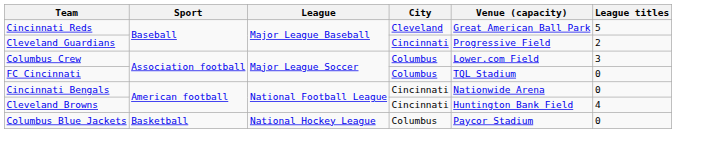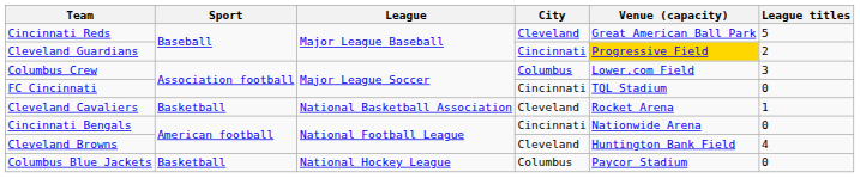 <table class="wikitable">
 <tr>
 <th>Team</th>
 <th>Sport</th>
 <th>League</th>
 <th>City</th>
 <th>Venue (capacity)</th>
 <th>League titles</th>
 </tr>
 <tr>
 <td><a href='#'>Cincinnati Reds</a></td>
 <td rowspan="2"><a href='#'>Baseball</a></td>
 <td rowspan="2"><a href='#'>Major League Baseball</a></td>
 <td><a href='#'>Cleveland</a></td>
 <td><a href='#'>Great American Ball Park</a></td>
 <td>5</td>
 </tr>
 <tr>
 <td><a href='#'>Cleveland Guardians</a></td>
 <td><a href='#'>Cincinnati</a></td>
-<td><a href='#'>Progressive Field</a></td>
+<td style="background: gold;"><a href='#'>Progressive Field</a></td>
 <td>2</td>
 </tr>
 <tr>
 <td><a href='#'>Columbus Crew</a></td>
 <td rowspan="2"><a href='#'>Association football</a></td>
 <td rowspan="2"><a href='#'>Major League Soccer</a></td>
 <td><a href='#'>Columbus</a></td>
 <td><a href='#'>Lower.com Field</a></td>
 <td>3</td>
 </tr>
 <tr>
 <td><a href='#'>FC Cincinnati</a></td>
-<td><a href='#'>Columbus</a></td>
+<td>Cincinnati</td>
 <td><a href='#'>TQL Stadium</a></td>
 <td>0</td>
+</tr>
+<tr>
+<td><a href='#'>Cleveland Cavaliers</a></td>
+<td><a href='#'>Basketball</a></td>
+<td><a href='#'>National Basketball Association</a></td>
+<td>Cleveland</td>
+<td><a href='#'>Rocket Arena</a></td>
+<td>1</td>
 </tr>
 <tr>
 <td><a href='#'>Cincinnati Bengals</a></td>
 <td rowspan="2"><a href='#'>American football</a></td>
 <td rowspan="2"><a href='#'>National Football League</a></td>
 <td>Cincinnati</td>
 <td><a href='#'>Nationwide Arena</a></td>
 <td>0</td>
 </tr>
 <tr>
 <td><a href='#'>Cleveland Browns</a></td>
-<td>Cincinnati</td>
+<td>Cleveland</td>
 <td><a href='#'>Huntington Bank Field</a></td>
 <td>4</td>
 </tr>
 <tr>
 <td><a href='#'>Columbus Blue Jackets</a></td>
 <td><a href='#'>Basketball</a></td>
 <td><a href='#'>National Hockey League</a></td>
 <td>Columbus</td>
 <td><a href='#'>Paycor Stadium</a></td>
 <td>0</td>
 </tr>
 </table>
